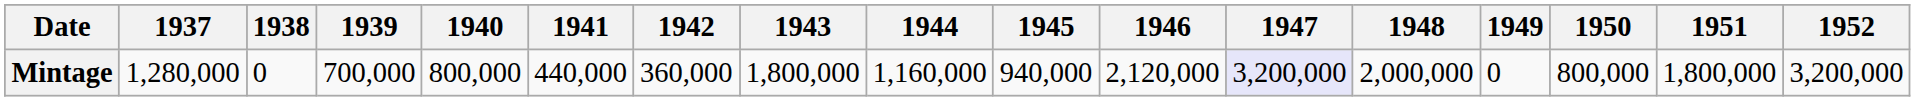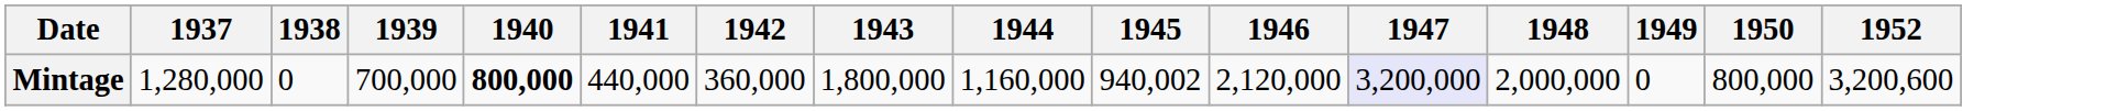 <table class="wikitable">
 <tr>
 <th>Date</th>
 <th>1937</th>
 <th>1938</th>
 <th>1939</th>
 <th>1940</th>
 <th>1941</th>
 <th>1942</th>
 <th>1943</th>
 <th>1944</th>
 <th>1945</th>
 <th>1946</th>
 <th>1947</th>
 <th>1948</th>
 <th>1949</th>
 <th>1950</th>
-<th>1951</th>
 <th>1952</th>
 </tr>
 <tr>
 <th>Mintage</th>
 <td>1,280,000</td>
 <td>0</td>
 <td>700,000</td>
-<td>800,000</td>
+<td><strong>800,000</strong></td>
 <td>440,000</td>
 <td>360,000</td>
 <td>1,800,000</td>
 <td>1,160,000</td>
-<td>940,000</td>
+<td>940,002</td>
 <td>2,120,000</td>
 <td style="background: lavender;">3,200,000</td>
 <td>2,000,000</td>
 <td>0</td>
 <td>800,000</td>
-<td>1,800,000</td>
-<td>3,200,000</td>
+<td>3,200,600</td>
 </tr>
 </table>
